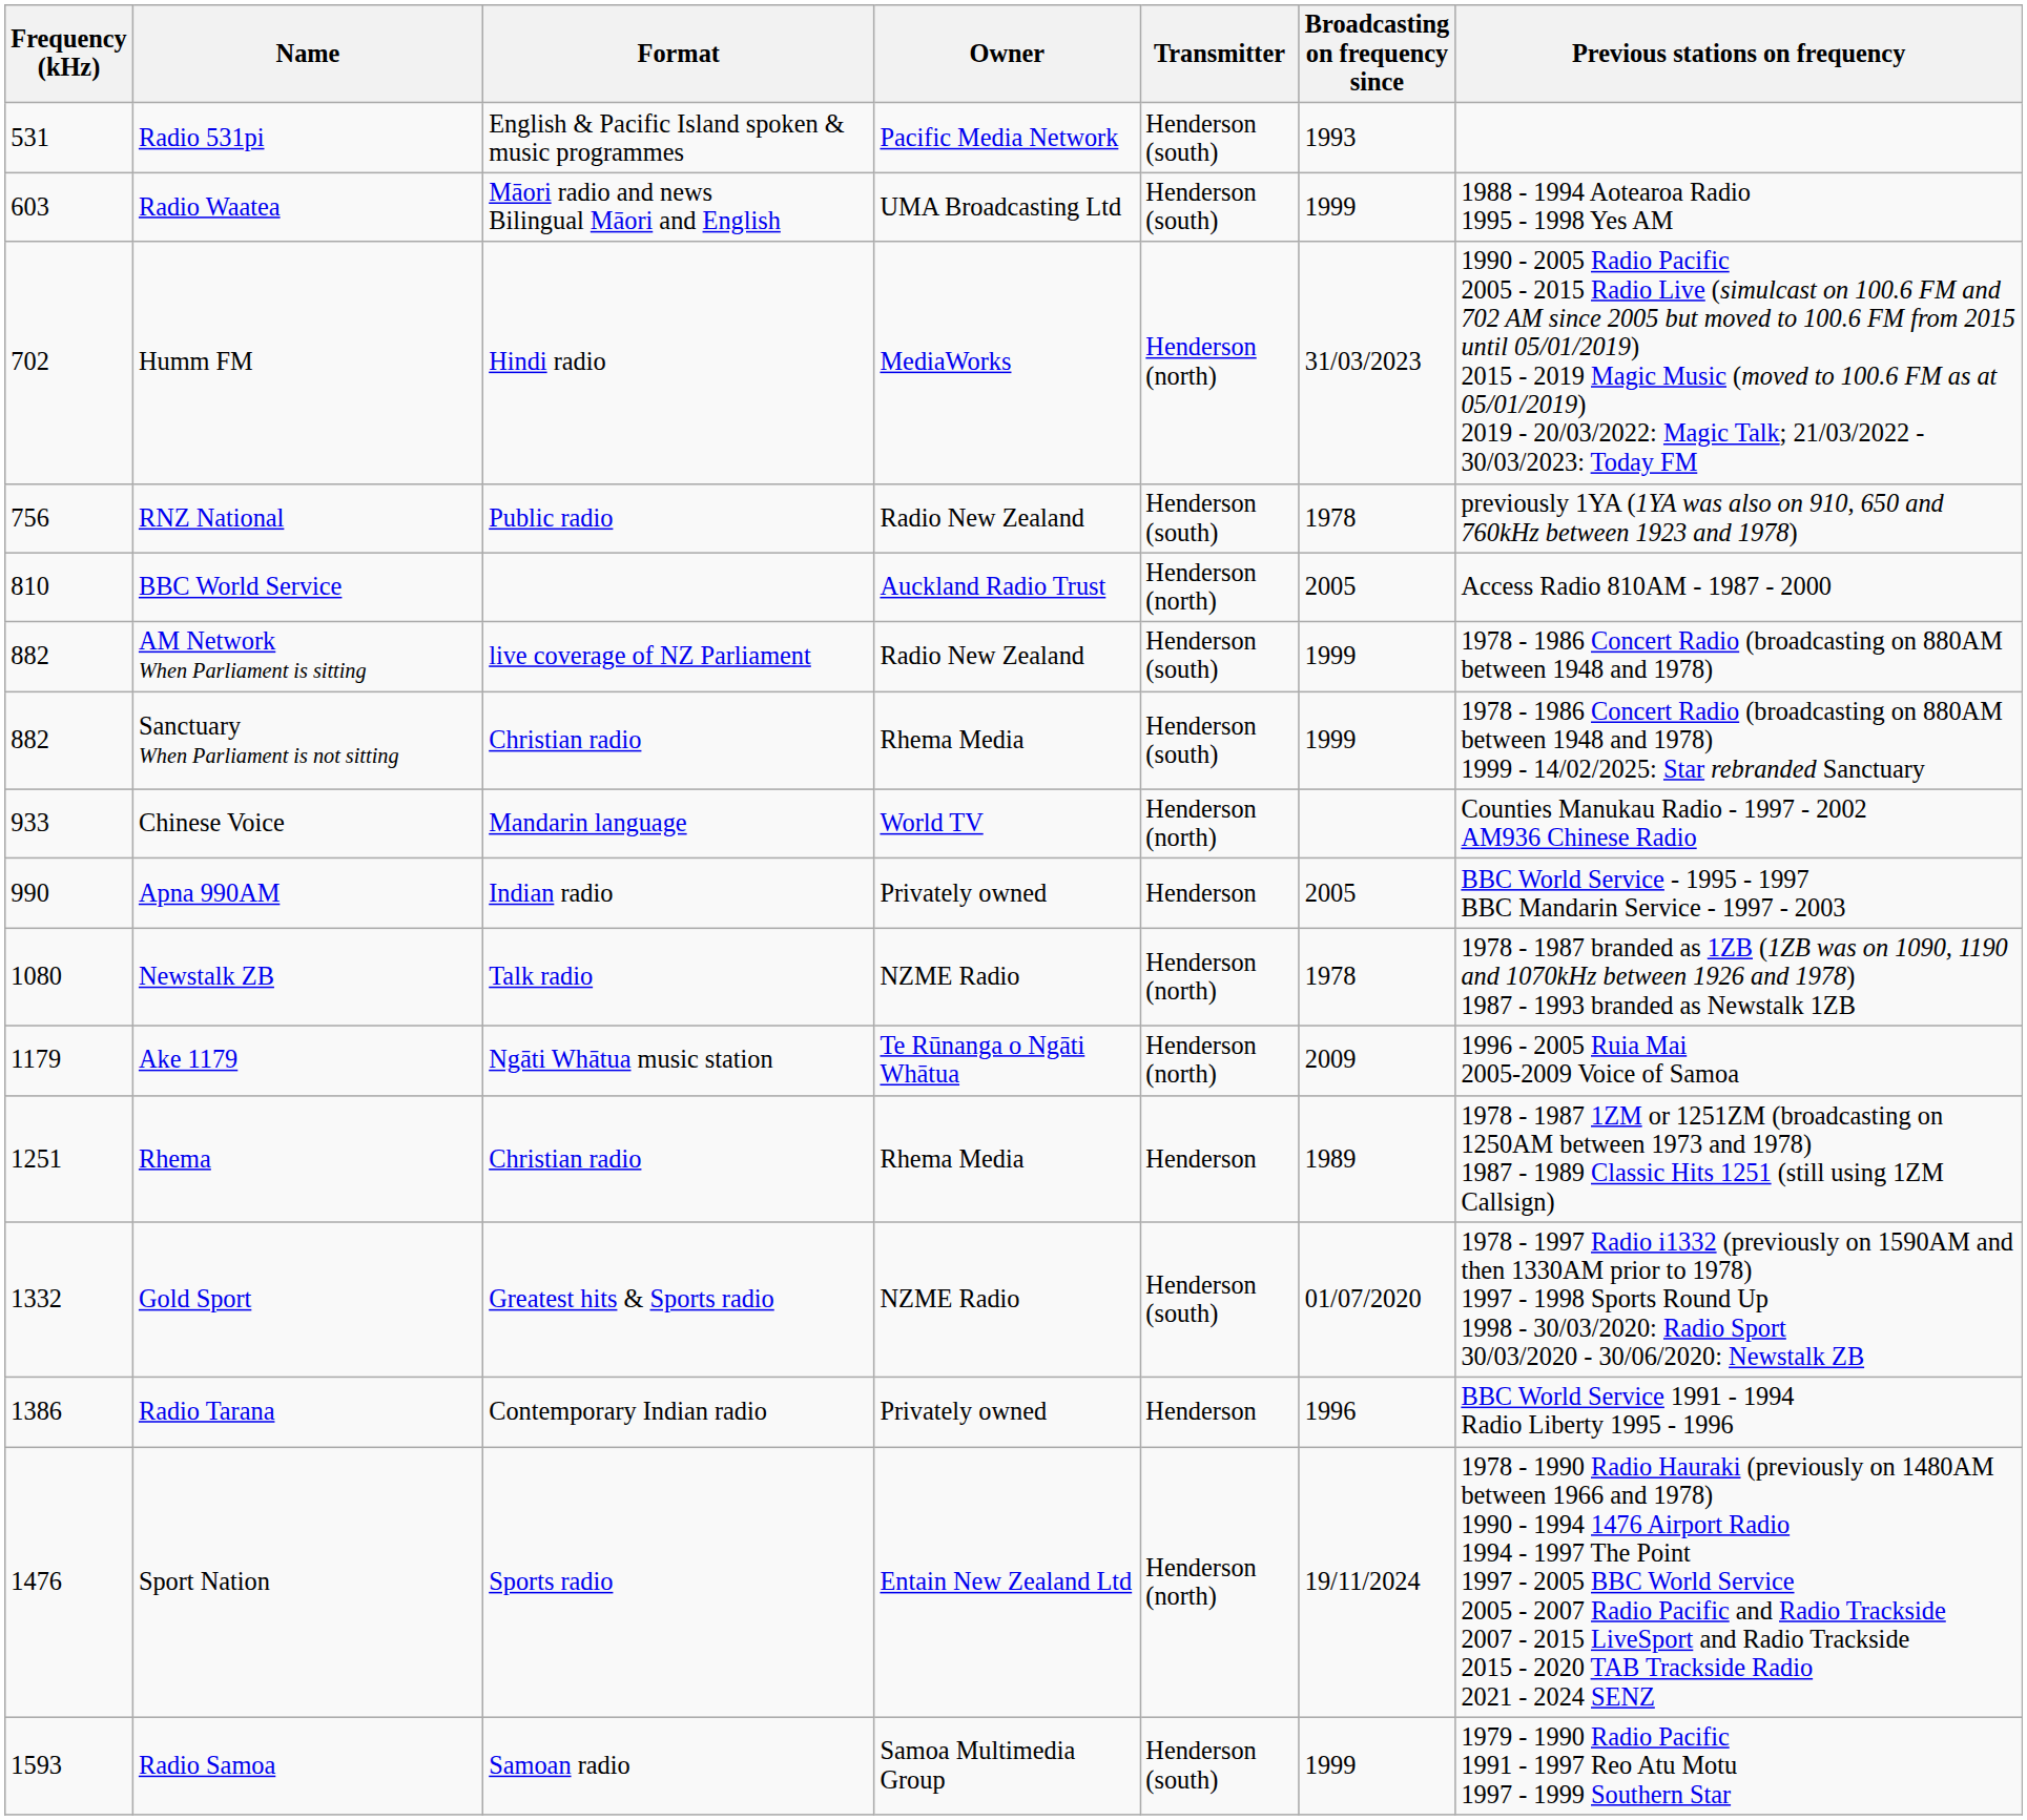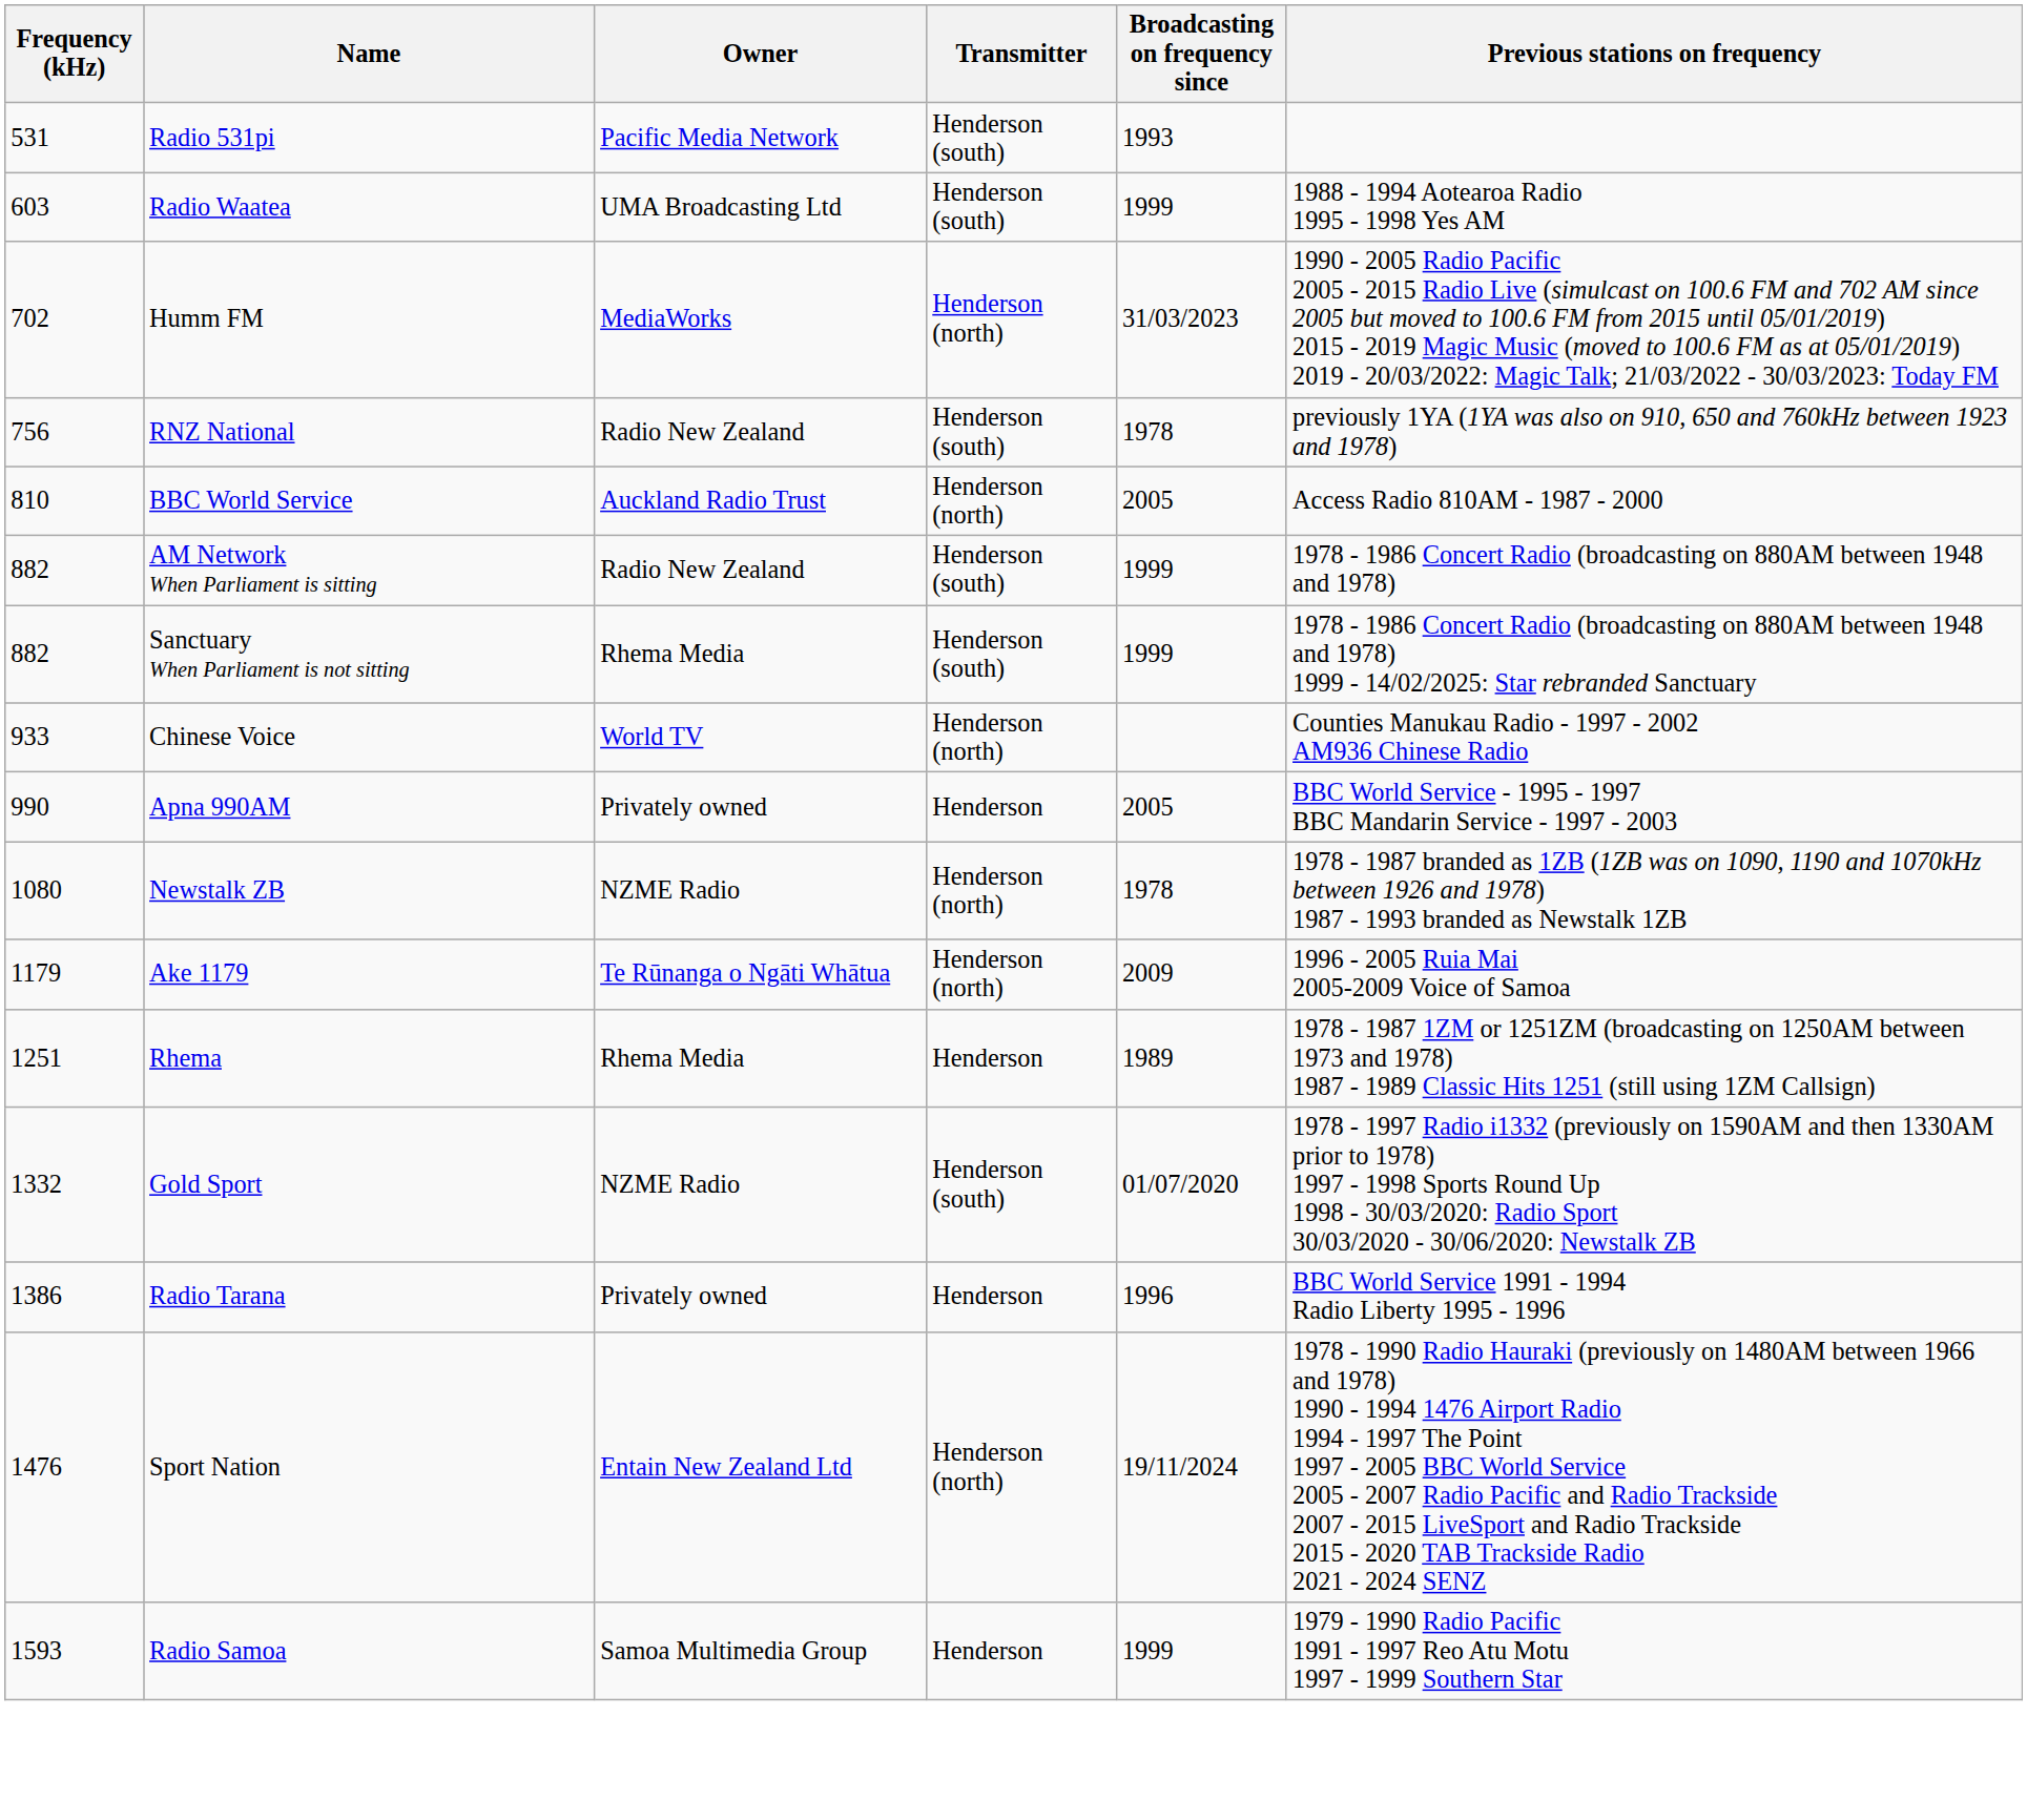 <table class="wikitable sortable" width="100%">
 <tr>
 <th scope="col" style="width: 3%" data-sort-type="number">Frequency<br>(kHz)</th>
 <th scope="col" style="width: 19%">Name</th>
-<th scope="col" style="width: 21%">Format</th>
 <th scope="col" style="width: 14%">Owner</th>
 <th scope="col" style="width: 8%">Transmitter<br></th>
 <th scope="col" style="width: 4%">Broadcasting on frequency since</th>
 <th scope="col" style="width: 31%"class="unsortable">Previous stations on frequency</th>
 </tr>
 <tr>
 <td>531</td>
 <td><a href='#'>Radio 531pi</a></td>
-<td>English & Pacific Island spoken & music programmes</td>
 <td><a href='#'>Pacific Media Network</a></td>
 <td>Henderson (south)</td>
 <td>1993</td>
 <td></td>
 </tr>
 <tr>
 <td>603</td>
 <td><a href='#'>Radio Waatea</a></td>
-<td><a href='#'>Māori</a> radio and news<br>Bilingual <a href='#'>Māori</a> and <a href='#'>English</a></td>
 <td>UMA Broadcasting Ltd</td>
 <td>Henderson (south)</td>
 <td>1999</td>
 <td>1988 - 1994 Aotearoa Radio <br> 1995 - 1998 Yes AM</td>
 </tr>
 <tr>
 <td>702</td>
 <td>Humm FM</td>
-<td><a href='#'>Hindi</a> radio</td>
 <td><a href='#'>MediaWorks</a></td>
 <td><a href='#'>Henderson</a> (north)</td>
 <td>31/03/2023</td>
 <td>1990 - 2005 <a href='#'>Radio Pacific</a> <br>2005 - 2015 <a href='#'>Radio Live</a> (<em>simulcast on 100.6 FM and 702 AM since 2005 but moved to 100.6 FM from 2015 until 05/01/2019</em>) <br> 2015 - 2019 <a href='#'>Magic Music</a> (<em>moved to 100.6 FM as at 05/01/2019</em>) <br> 2019 - 20/03/2022: <a href='#'>Magic Talk</a>; 21/03/2022 - 30/03/2023: <a href='#'>Today FM</a></td>
 </tr>
 <tr>
 <td>756</td>
 <td><a href='#'>RNZ National</a></td>
-<td><a href='#'>Public radio</a></td>
 <td>Radio New Zealand</td>
 <td>Henderson (south)</td>
 <td>1978</td>
 <td>previously 1YA (<em>1YA was also on 910, 650 and 760kHz between 1923 and 1978</em>)</td>
 </tr>
 <tr>
 <td>810</td>
 <td><a href='#'>BBC World Service</a></td>
-<td></td>
 <td><a href='#'>Auckland Radio Trust</a></td>
 <td>Henderson (north)</td>
 <td>2005</td>
 <td>Access Radio 810AM - 1987 - 2000</td>
 </tr>
 <tr>
 <td>882</td>
 <td><a href='#'>AM Network</a><br><small><em>When Parliament is sitting</em></small></td>
-<td><a href='#'>live coverage of NZ Parliament</a></td>
 <td>Radio New Zealand</td>
 <td>Henderson (south)</td>
 <td>1999</td>
 <td>1978 - 1986 <a href='#'>Concert Radio</a> (broadcasting on 880AM between 1948 and 1978)</td>
 </tr>
 <tr>
 <td>882</td>
 <td>Sanctuary <br><small><em>When Parliament is not sitting</em></small></td>
-<td><a href='#'>Christian radio</a></td>
 <td>Rhema Media</td>
 <td>Henderson (south)</td>
 <td>1999</td>
 <td>1978 - 1986 <a href='#'>Concert Radio</a> (broadcasting on 880AM between 1948 and 1978) <br> 1999 - 14/02/2025: <a href='#'>Star</a> <em>rebranded</em> Sanctuary</td>
 </tr>
 <tr>
 <td>933</td>
 <td>Chinese Voice</td>
-<td><a href='#'>Mandarin language</a></td>
 <td><a href='#'>World TV</a></td>
 <td>Henderson (north)</td>
 <td></td>
 <td>Counties Manukau Radio - 1997 - 2002 <br> <a href='#'>AM936 Chinese Radio</a></td>
 </tr>
 <tr>
 <td>990</td>
 <td><a href='#'>Apna 990AM</a></td>
-<td><a href='#'>Indian</a> radio</td>
 <td>Privately owned</td>
 <td>Henderson</td>
 <td>2005</td>
 <td><a href='#'>BBC World Service</a> - 1995 - 1997 <br> BBC Mandarin Service - 1997 - 2003</td>
 </tr>
 <tr>
 <td>1080</td>
 <td><a href='#'>Newstalk ZB</a></td>
-<td><a href='#'>Talk radio</a></td>
 <td>NZME Radio</td>
 <td>Henderson (north)</td>
 <td>1978</td>
 <td>1978 - 1987 branded as <a href='#'>1ZB</a> (<em>1ZB was on 1090, 1190 and 1070kHz between 1926 and 1978</em>) <br>1987 - 1993 branded as Newstalk 1ZB</td>
 </tr>
 <tr>
 <td>1179</td>
 <td><a href='#'>Ake 1179</a></td>
-<td><a href='#'>Ngāti Whātua</a> music station</td>
 <td><a href='#'>Te Rūnanga o Ngāti Whātua</a></td>
 <td>Henderson (north)</td>
 <td>2009</td>
 <td>1996 - 2005 <a href='#'>Ruia Mai</a> <br> 2005-2009 Voice of Samoa</td>
 </tr>
 <tr>
 <td>1251</td>
 <td><a href='#'>Rhema</a></td>
-<td><a href='#'>Christian radio</a></td>
 <td>Rhema Media</td>
 <td>Henderson</td>
 <td>1989</td>
 <td>1978 - 1987 <a href='#'>1ZM</a> or 1251ZM (broadcasting on 1250AM between 1973 and 1978) <br>1987 - 1989 <a href='#'>Classic Hits 1251</a> (still using 1ZM Callsign)</td>
 </tr>
 <tr>
 <td>1332</td>
 <td><a href='#'>Gold Sport</a></td>
-<td><a href='#'>Greatest hits</a> & <a href='#'>Sports radio</a></td>
 <td>NZME Radio</td>
 <td>Henderson (south)</td>
 <td>01/07/2020</td>
 <td>1978 - 1997 <a href='#'>Radio i1332</a> (previously on 1590AM and then 1330AM prior to 1978) <br>1997 - 1998 Sports Round Up <br> 1998 - 30/03/2020: <a href='#'>Radio Sport</a> <br> 30/03/2020 - 30/06/2020: <a href='#'>Newstalk ZB</a></td>
 </tr>
 <tr>
 <td>1386</td>
 <td><a href='#'>Radio Tarana</a></td>
-<td>Contemporary Indian radio</td>
 <td>Privately owned</td>
 <td>Henderson</td>
 <td>1996</td>
 <td><a href='#'>BBC World Service</a> 1991 - 1994 <br> Radio Liberty 1995 - 1996</td>
 </tr>
 <tr>
 <td>1476</td>
 <td>Sport Nation</td>
-<td><a href='#'>Sports radio</a></td>
 <td><a href='#'>Entain New Zealand Ltd</a></td>
 <td>Henderson (north)</td>
 <td>19/11/2024</td>
 <td>1978 - 1990 <a href='#'>Radio Hauraki</a> (previously on 1480AM between 1966 and 1978) <br>1990 - 1994 <a href='#'>1476 Airport Radio</a> <br>1994 - 1997 The Point <br>1997 - 2005 <a href='#'>BBC World Service</a><br>2005 - 2007 <a href='#'>Radio Pacific</a> and <a href='#'>Radio Trackside</a> <br>2007 - 2015 <a href='#'>LiveSport</a> and Radio Trackside <br>2015 - 2020 <a href='#'>TAB Trackside Radio</a><br>2021 - 2024 <a href='#'>SENZ</a></td>
 </tr>
 <tr>
 <td>1593</td>
 <td><a href='#'>Radio Samoa</a></td>
-<td><a href='#'>Samoan</a> radio</td>
 <td>Samoa Multimedia Group</td>
-<td>Henderson (south)</td>
+<td>Henderson</td>
 <td>1999</td>
 <td>1979 - 1990 <a href='#'>Radio Pacific</a> <br> 1991 - 1997 Reo Atu Motu <br> 1997 - 1999 <a href='#'>Southern Star</a></td>
 </tr>
 </table>
